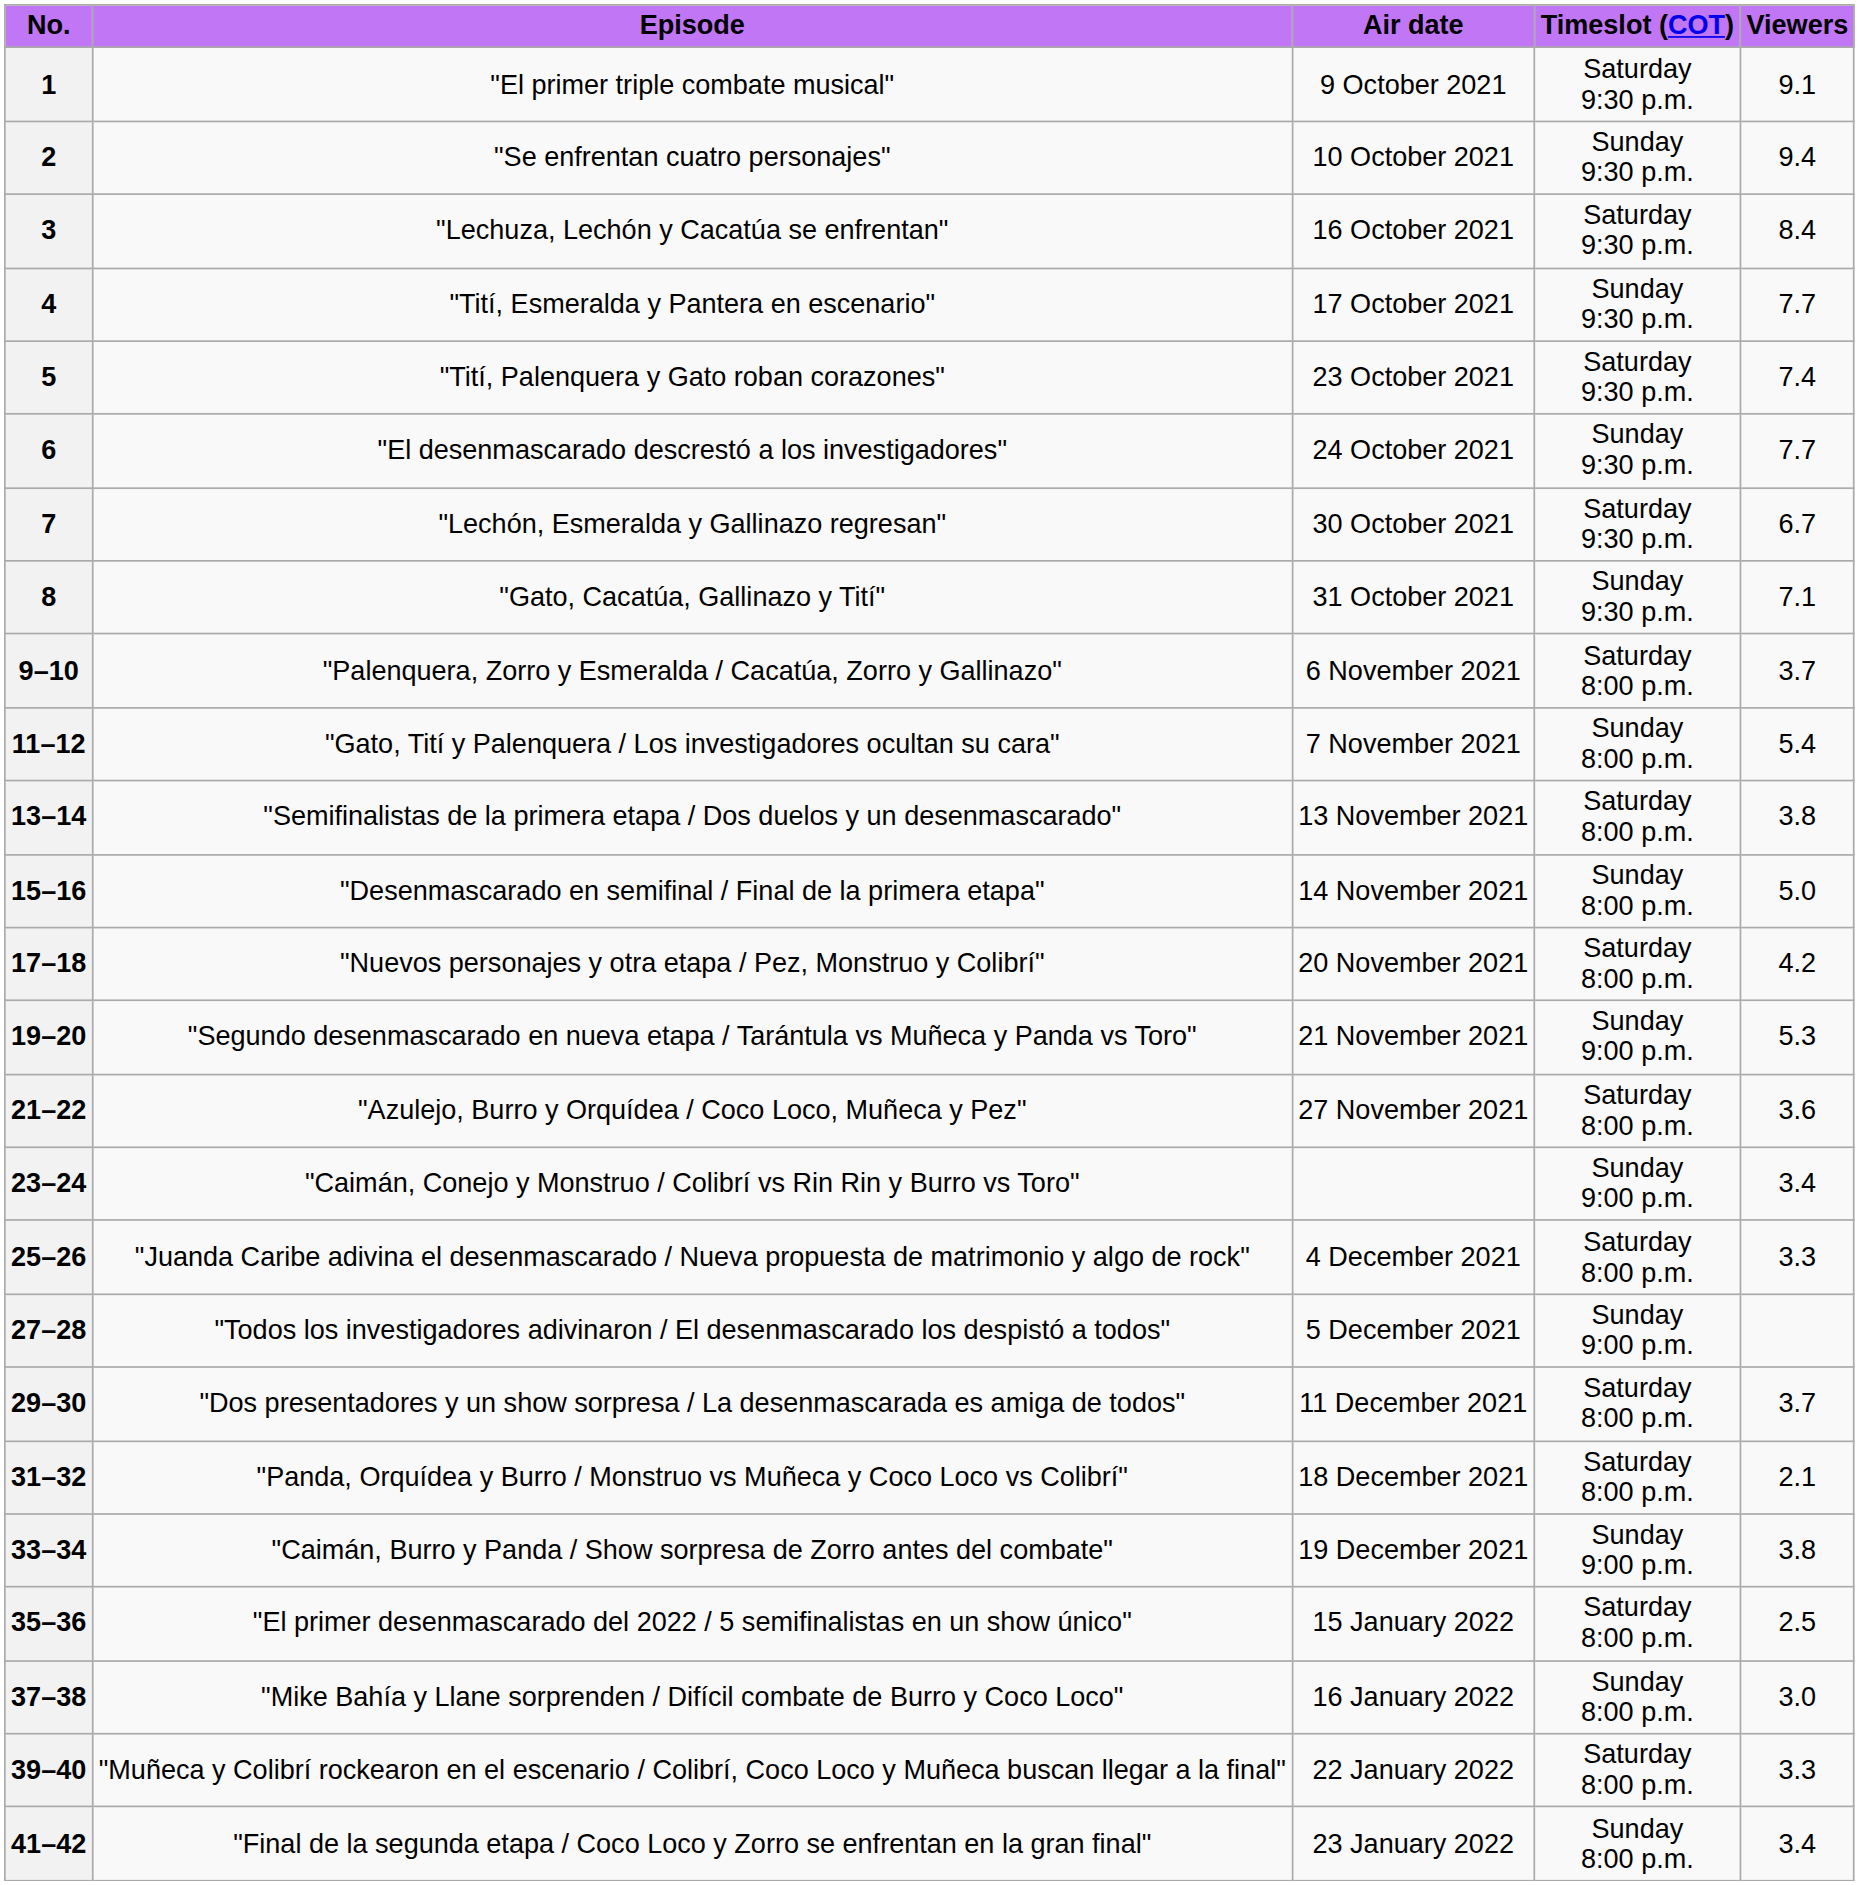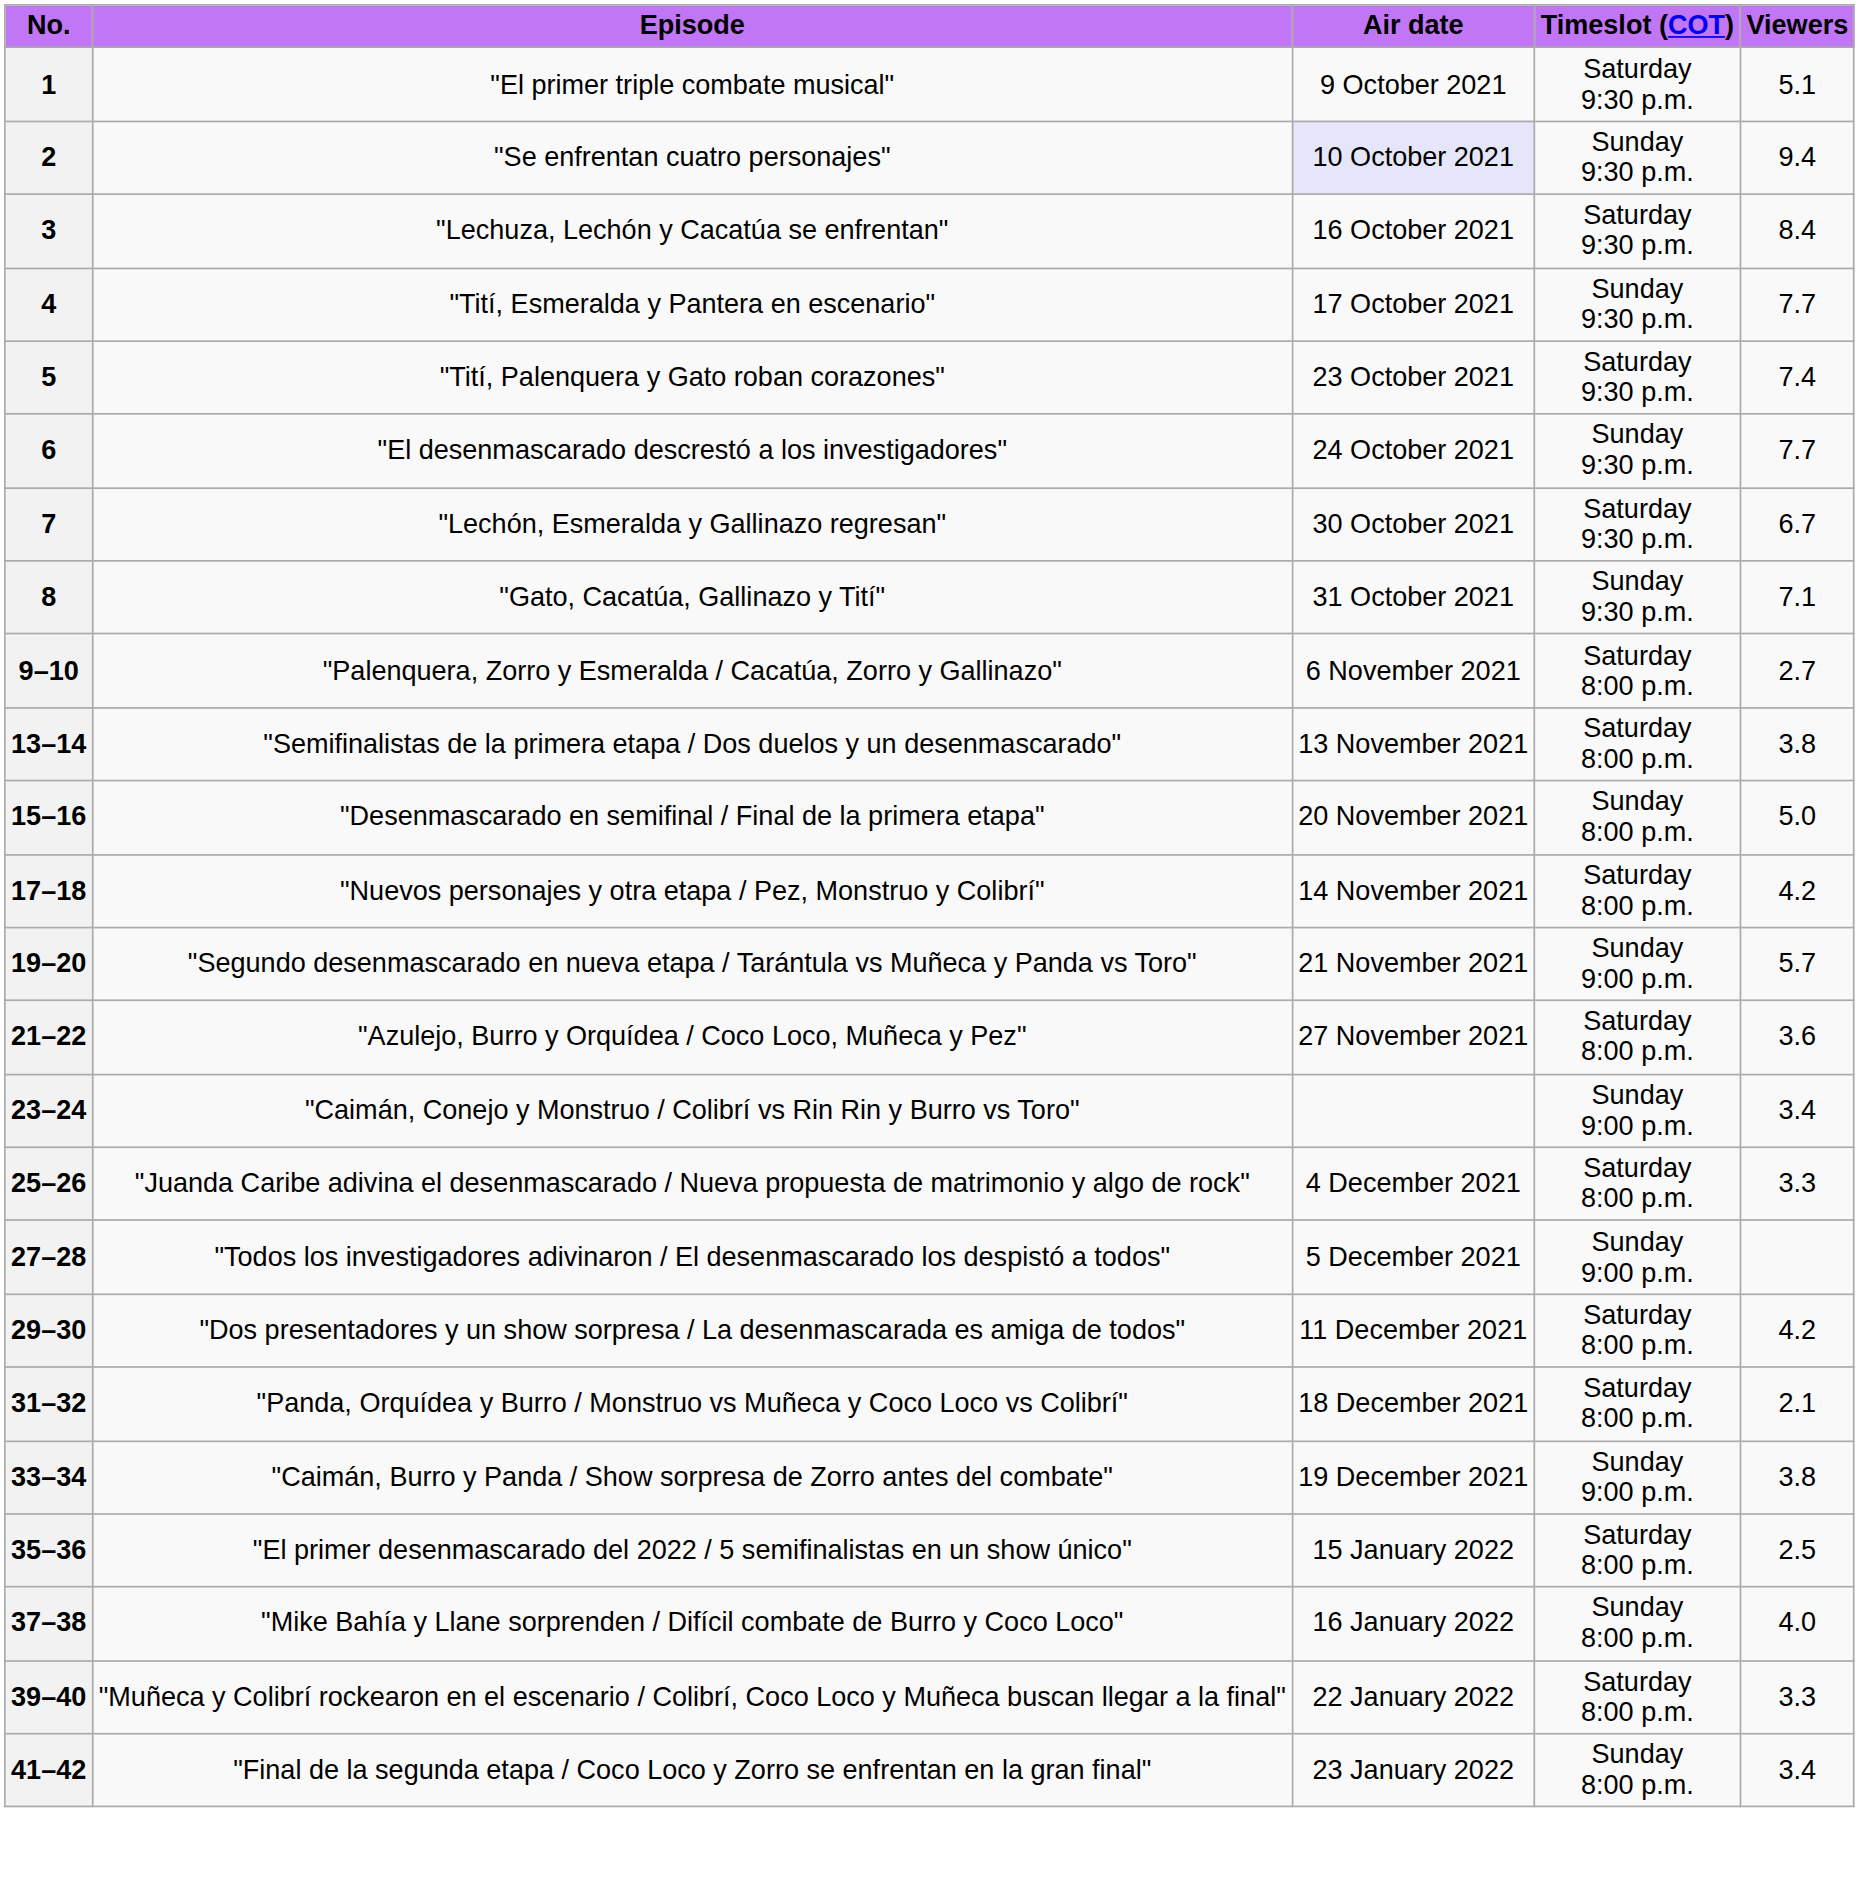 <table class="wikitable" style="text-align:center">
 <tr>
 <th style="background:#C076F5">No.</th>
 <th style="background:#C076F5">Episode</th>
 <th style="background:#C076F5">Air date</th>
 <th style="background:#C076F5">Timeslot (<a href='#'>COT</a>)</th>
 <th style="background:#C076F5">Viewers<br></th>
 </tr>
 <tr>
 <th>1</th>
 <td>"El primer triple combate musical"</td>
 <td>9 October 2021</td>
 <td>Saturday <br> 9:30 p.m.</td>
-<td>9.1</td>
+<td>5.1</td>
 </tr>
 <tr>
 <th>2</th>
 <td>"Se enfrentan cuatro personajes"</td>
-<td>10 October 2021</td>
+<td style="background: lavender;">10 October 2021</td>
 <td>Sunday <br> 9:30 p.m.</td>
 <td>9.4</td>
 </tr>
 <tr>
 <th>3</th>
 <td>"Lechuza, Lechón y Cacatúa se enfrentan"</td>
 <td>16 October 2021</td>
 <td>Saturday <br> 9:30 p.m.</td>
 <td>8.4</td>
 </tr>
 <tr>
 <th>4</th>
 <td>"Tití, Esmeralda y Pantera en escenario"</td>
 <td>17 October 2021</td>
 <td>Sunday <br> 9:30 p.m.</td>
 <td>7.7</td>
 </tr>
 <tr>
 <th>5</th>
 <td>"Tití, Palenquera y Gato roban corazones"</td>
 <td>23 October 2021</td>
 <td>Saturday <br> 9:30 p.m.</td>
 <td>7.4</td>
 </tr>
 <tr>
 <th>6</th>
 <td>"El desenmascarado descrestó a los investigadores"</td>
 <td>24 October 2021</td>
 <td>Sunday <br> 9:30 p.m.</td>
 <td>7.7</td>
 </tr>
 <tr>
 <th>7</th>
 <td>"Lechón, Esmeralda y Gallinazo regresan"</td>
 <td>30 October 2021</td>
 <td>Saturday <br> 9:30 p.m.</td>
 <td>6.7</td>
 </tr>
 <tr>
 <th>8</th>
 <td>"Gato, Cacatúa, Gallinazo y Tití"</td>
 <td>31 October 2021</td>
 <td>Sunday <br> 9:30 p.m.</td>
 <td>7.1</td>
 </tr>
 <tr>
 <th>9–10</th>
 <td>"Palenquera, Zorro y Esmeralda / Cacatúa, Zorro y Gallinazo"</td>
 <td>6 November 2021</td>
 <td>Saturday <br> 8:00 p.m.</td>
-<td>3.7</td>
-</tr>
-<tr>
-<th>11–12</th>
-<td>"Gato, Tití y Palenquera / Los investigadores ocultan su cara"</td>
-<td>7 November 2021</td>
-<td>Sunday <br> 8:00 p.m.</td>
-<td>5.4</td>
+<td>2.7</td>
 </tr>
 <tr>
 <th>13–14</th>
 <td>"Semifinalistas de la primera etapa / Dos duelos y un desenmascarado"</td>
 <td>13 November 2021</td>
 <td>Saturday <br> 8:00 p.m.</td>
 <td>3.8</td>
 </tr>
 <tr>
 <th>15–16</th>
 <td>"Desenmascarado en semifinal / Final de la primera etapa"</td>
-<td>14 November 2021</td>
+<td>20 November 2021</td>
 <td>Sunday <br> 8:00 p.m.</td>
 <td>5.0</td>
 </tr>
 <tr>
 <th>17–18</th>
 <td>"Nuevos personajes y otra etapa / Pez, Monstruo y Colibrí"</td>
-<td>20 November 2021</td>
+<td>14 November 2021</td>
 <td>Saturday <br> 8:00 p.m.</td>
 <td>4.2</td>
 </tr>
 <tr>
 <th>19–20</th>
 <td>"Segundo desenmascarado en nueva etapa / Tarántula vs Muñeca y Panda vs Toro"</td>
 <td>21 November 2021</td>
 <td>Sunday <br> 9:00 p.m.</td>
-<td>5.3</td>
+<td>5.7</td>
 </tr>
 <tr>
 <th>21–22</th>
 <td>"Azulejo, Burro y Orquídea / Coco Loco, Muñeca y Pez"</td>
 <td>27 November 2021</td>
 <td>Saturday <br> 8:00 p.m.</td>
 <td>3.6</td>
 </tr>
 <tr>
 <th>23–24</th>
 <td>"Caimán, Conejo y Monstruo / Colibrí vs Rin Rin y Burro vs Toro"</td>
 <td></td>
 <td>Sunday <br> 9:00 p.m.</td>
 <td>3.4</td>
 </tr>
 <tr>
 <th>25–26</th>
 <td>"Juanda Caribe adivina el desenmascarado / Nueva propuesta de matrimonio y algo de rock"</td>
 <td>4 December 2021</td>
 <td>Saturday <br> 8:00 p.m.</td>
 <td>3.3</td>
 </tr>
 <tr>
 <th>27–28</th>
 <td>"Todos los investigadores adivinaron / El desenmascarado los despistó a todos"</td>
 <td>5 December 2021</td>
 <td>Sunday <br> 9:00 p.m.</td>
 <td></td>
 </tr>
 <tr>
 <th>29–30</th>
 <td>"Dos presentadores y un show sorpresa / La desenmascarada es amiga de todos"</td>
 <td>11 December 2021</td>
 <td>Saturday <br> 8:00 p.m.</td>
-<td>3.7</td>
+<td>4.2</td>
 </tr>
 <tr>
 <th>31–32</th>
 <td>"Panda, Orquídea y Burro / Monstruo vs Muñeca y Coco Loco vs Colibrí"</td>
 <td>18 December 2021</td>
 <td>Saturday <br> 8:00 p.m.</td>
 <td>2.1</td>
 </tr>
 <tr>
 <th>33–34</th>
 <td>"Caimán, Burro y Panda / Show sorpresa de Zorro antes del combate"</td>
 <td>19 December 2021</td>
 <td>Sunday <br> 9:00 p.m.</td>
 <td>3.8</td>
 </tr>
 <tr>
 <th>35–36</th>
 <td>"El primer desenmascarado del 2022 / 5 semifinalistas en un show único"</td>
 <td>15 January 2022</td>
 <td>Saturday <br> 8:00 p.m.</td>
 <td>2.5</td>
 </tr>
 <tr>
 <th>37–38</th>
 <td>"Mike Bahía y Llane sorprenden / Difícil combate de Burro y Coco Loco"</td>
 <td>16 January 2022</td>
 <td>Sunday <br> 8:00 p.m.</td>
-<td>3.0</td>
+<td>4.0</td>
 </tr>
 <tr>
 <th>39–40</th>
 <td>"Muñeca y Colibrí rockearon en el escenario / Colibrí, Coco Loco y Muñeca buscan llegar a la final"</td>
 <td>22 January 2022</td>
 <td>Saturday <br> 8:00 p.m.</td>
 <td>3.3</td>
 </tr>
 <tr>
 <th>41–42</th>
 <td>"Final de la segunda etapa / Coco Loco y Zorro se enfrentan en la gran final"</td>
 <td>23 January 2022</td>
 <td>Sunday <br> 8:00 p.m.</td>
 <td>3.4</td>
 </tr>
 </table>
